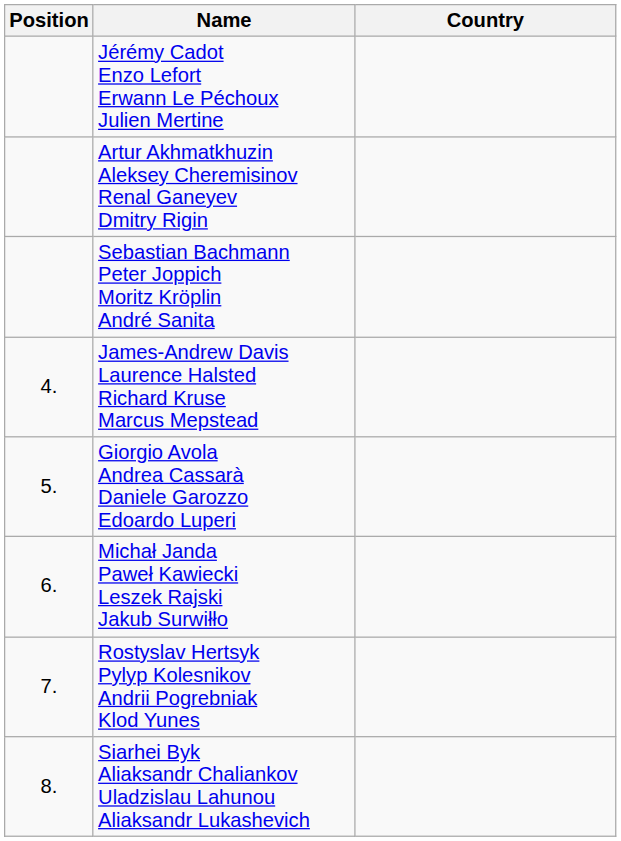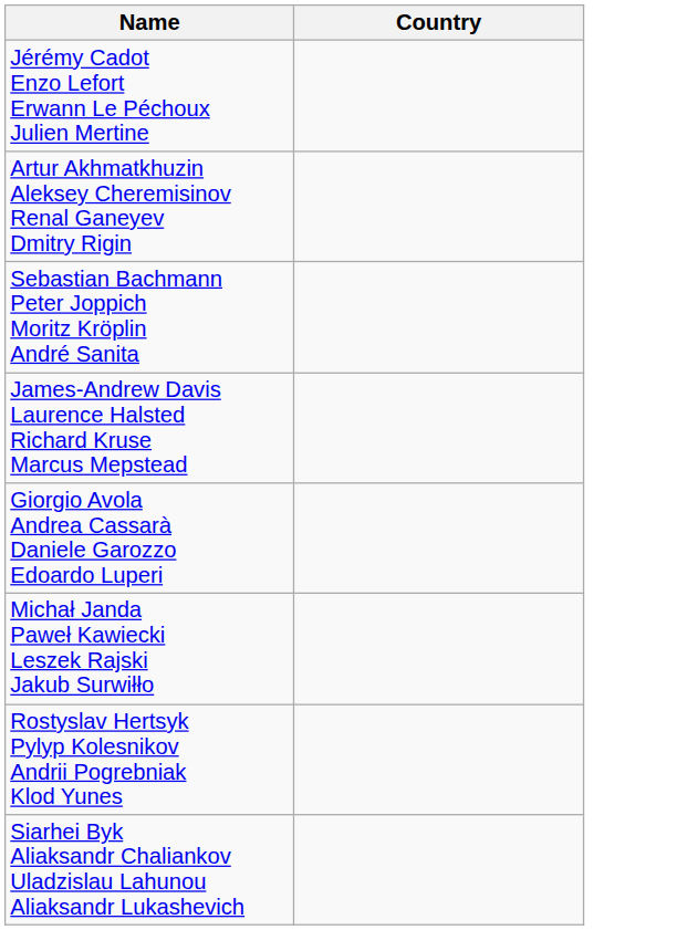 <table class="wikitable">
 <tr>
-<th width="20">Position</th>
 <th width="200">Name</th>
 <th width="200">Country</th>
 </tr>
 <tr>
-<td align="center"></td>
 <td><a href='#'>Jérémy Cadot</a><br><a href='#'>Enzo Lefort</a><br><a href='#'>Erwann Le Péchoux</a><br><a href='#'>Julien Mertine</a></td>
 <td></td>
 </tr>
 <tr>
-<td align="center"></td>
 <td><a href='#'>Artur Akhmatkhuzin</a><br><a href='#'>Aleksey Cheremisinov</a><br><a href='#'>Renal Ganeyev</a><br><a href='#'>Dmitry Rigin</a></td>
 <td></td>
 </tr>
 <tr>
-<td align="center"></td>
 <td><a href='#'>Sebastian Bachmann</a><br><a href='#'>Peter Joppich</a><br><a href='#'>Moritz Kröplin</a><br><a href='#'>André Sanita</a></td>
 <td></td>
 </tr>
 <tr>
-<td align="center">4.</td>
 <td><a href='#'>James-Andrew Davis</a><br><a href='#'>Laurence Halsted</a><br><a href='#'>Richard Kruse</a><br><a href='#'>Marcus Mepstead</a></td>
 <td></td>
 </tr>
 <tr>
-<td align="center">5.</td>
 <td><a href='#'>Giorgio Avola</a><br><a href='#'>Andrea Cassarà</a><br><a href='#'>Daniele Garozzo</a><br><a href='#'>Edoardo Luperi</a></td>
 <td></td>
 </tr>
 <tr>
-<td align="center">6.</td>
 <td><a href='#'>Michał Janda</a><br><a href='#'>Paweł Kawiecki</a><br><a href='#'>Leszek Rajski</a><br><a href='#'>Jakub Surwiłło</a></td>
 <td></td>
 </tr>
 <tr>
-<td align="center">7.</td>
 <td><a href='#'>Rostyslav Hertsyk</a><br><a href='#'>Pylyp Kolesnikov</a><br><a href='#'>Andrii Pogrebniak</a><br><a href='#'>Klod Yunes</a></td>
 <td></td>
 </tr>
 <tr>
-<td align="center">8.</td>
 <td><a href='#'>Siarhei Byk</a><br><a href='#'>Aliaksandr Chaliankov</a><br><a href='#'>Uladzislau Lahunou</a><br><a href='#'>Aliaksandr Lukashevich</a></td>
 <td></td>
 </tr>
 </table>
